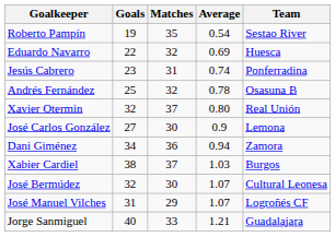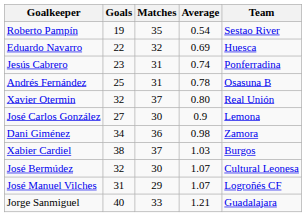 <table class="wikitable sortable">
 <tr>
 <th>Goalkeeper</th>
 <th>Goals</th>
 <th>Matches</th>
 <th>Average</th>
 <th>Team</th>
 </tr>
 <tr>
 <td> <a href='#'>Roberto Pampín</a></td>
 <td align=center>19</td>
 <td align=center>35</td>
 <td align=center>0.54</td>
 <td><a href='#'>Sestao River</a></td>
 </tr>
 <tr>
 <td> <a href='#'>Eduardo Navarro</a></td>
 <td align=center>22</td>
 <td align=center>32</td>
 <td align=center>0.69</td>
 <td><a href='#'>Huesca</a></td>
 </tr>
 <tr>
 <td> <a href='#'>Jesús Cabrero</a></td>
 <td align=center>23</td>
 <td align=center>31</td>
 <td align=center>0.74</td>
 <td><a href='#'>Ponferradina</a></td>
 </tr>
 <tr>
 <td> <a href='#'>Andrés Fernández</a></td>
 <td align=center>25</td>
-<td align=center>32</td>
+<td align=center>31</td>
 <td align=center>0.78</td>
 <td><a href='#'>Osasuna B</a></td>
 </tr>
 <tr>
 <td> <a href='#'>Xavier Otermin</a></td>
 <td align=center>32</td>
 <td align=center>37</td>
 <td align=center>0.80</td>
 <td><a href='#'>Real Unión</a></td>
 </tr>
 <tr>
 <td> <a href='#'>José Carlos González</a></td>
 <td align=center>27</td>
 <td align=center>30</td>
 <td align=center>0.9</td>
 <td><a href='#'>Lemona</a></td>
 </tr>
 <tr>
 <td> <a href='#'>Dani Giménez</a></td>
 <td align=center>34</td>
 <td align=center>36</td>
-<td align=center>0.94</td>
+<td align=center>0.98</td>
 <td><a href='#'>Zamora</a></td>
 </tr>
 <tr>
 <td> <a href='#'>Xabier Cardiel</a></td>
 <td align=center>38</td>
 <td align=center>37</td>
 <td align=center>1.03</td>
 <td><a href='#'>Burgos</a></td>
 </tr>
 <tr>
 <td> <a href='#'>José Bermúdez</a></td>
 <td align=center>32</td>
 <td align=center>30</td>
 <td align=center>1.07</td>
 <td><a href='#'>Cultural Leonesa</a></td>
 </tr>
 <tr>
 <td> <a href='#'>José Manuel Vilches</a></td>
 <td align=center>31</td>
 <td align=center>29</td>
 <td align=center>1.07</td>
 <td><a href='#'>Logroñés CF</a></td>
 </tr>
 <tr>
 <td> Jorge Sanmiguel</td>
 <td align=center>40</td>
 <td align=center>33</td>
 <td align=center>1.21</td>
 <td><a href='#'>Guadalajara</a></td>
 </tr>
 </table>
